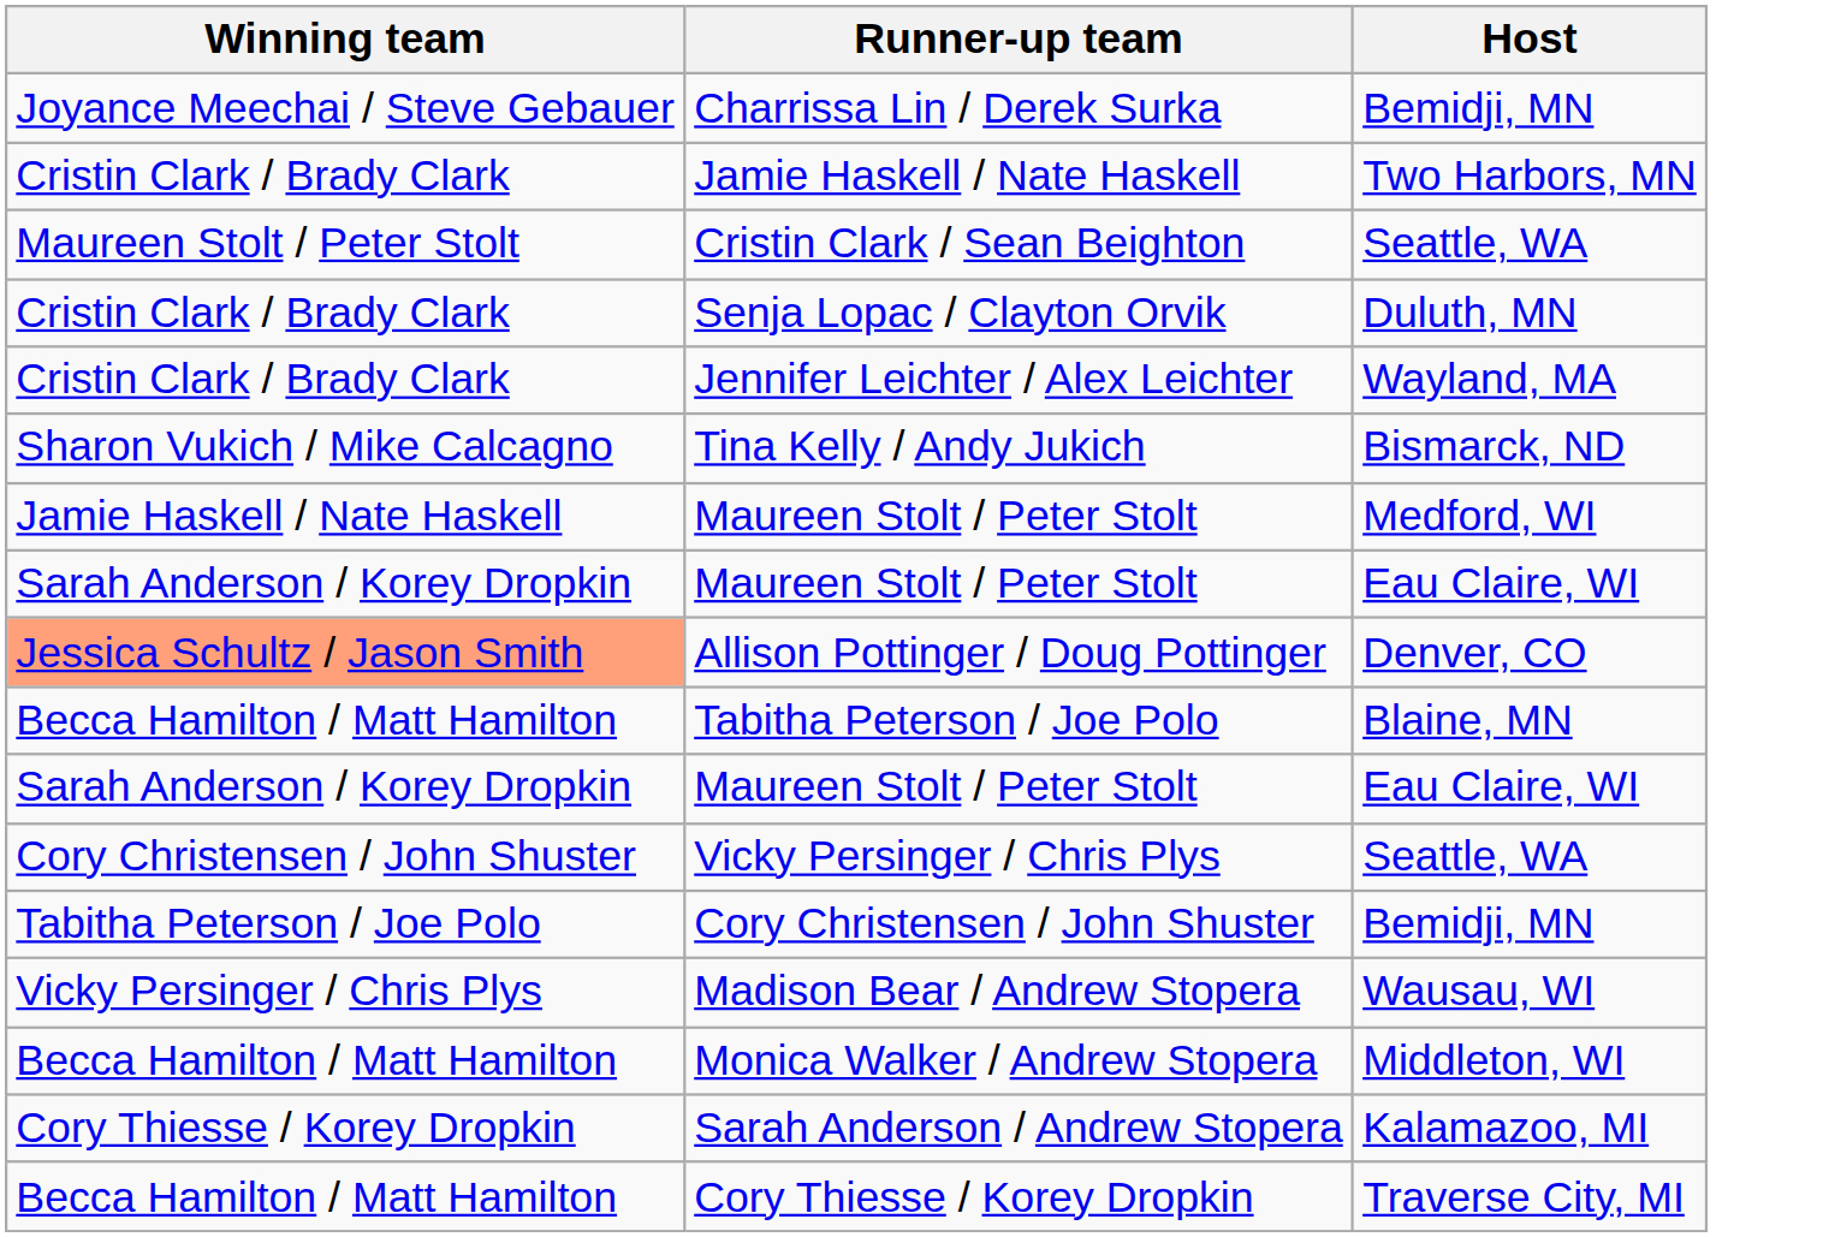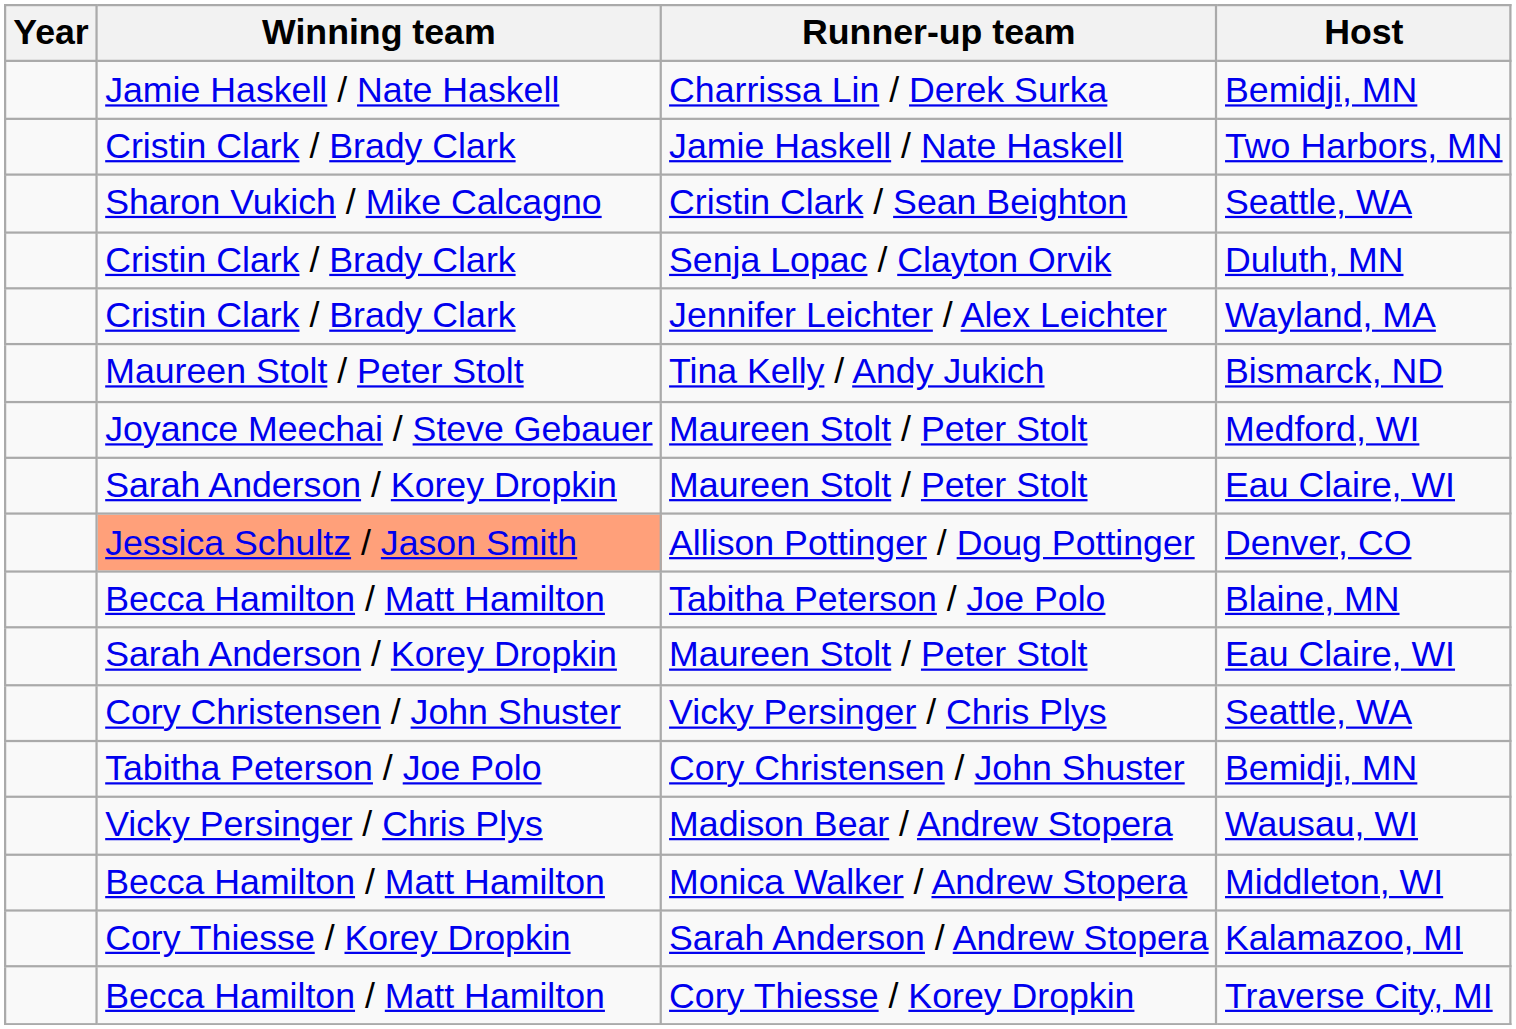 <table class="wikitable">
 <tr>
+<th>Year</th>
 <th>Winning team</th>
 <th>Runner-up team</th>
 <th>Host</th>
 </tr>
 <tr>
-<td> <a href='#'>Joyance Meechai</a> /  <a href='#'>Steve Gebauer</a></td>
+<td></td>
+<td> <a href='#'>Jamie Haskell</a> / <a href='#'>Nate Haskell</a></td>
 <td><a href='#'>Charrissa Lin</a> / <a href='#'>Derek Surka</a></td>
 <td><a href='#'>Bemidji, MN</a></td>
 </tr>
 <tr>
+<td></td>
 <td> <a href='#'>Cristin Clark</a> / <a href='#'>Brady Clark</a></td>
 <td> <a href='#'>Jamie Haskell</a> / <a href='#'>Nate Haskell</a></td>
 <td><a href='#'>Two Harbors, MN</a></td>
 </tr>
 <tr>
-<td> <a href='#'>Maureen Stolt</a> / <a href='#'>Peter Stolt</a></td>
+<td></td>
+<td> <a href='#'>Sharon Vukich</a> / <a href='#'>Mike Calcagno</a></td>
 <td> <a href='#'>Cristin Clark</a> / <a href='#'>Sean Beighton</a></td>
 <td><a href='#'>Seattle, WA</a></td>
 </tr>
 <tr>
+<td></td>
 <td> <a href='#'>Cristin Clark</a> / <a href='#'>Brady Clark</a></td>
 <td> <a href='#'>Senja Lopac</a> / <a href='#'>Clayton Orvik</a></td>
 <td><a href='#'>Duluth, MN</a></td>
 </tr>
 <tr>
+<td></td>
 <td> <a href='#'>Cristin Clark</a> / <a href='#'>Brady Clark</a></td>
 <td> <a href='#'>Jennifer Leichter</a> / <a href='#'>Alex Leichter</a></td>
 <td><a href='#'>Wayland, MA</a></td>
 </tr>
 <tr>
-<td> <a href='#'>Sharon Vukich</a> / <a href='#'>Mike Calcagno</a></td>
+<td></td>
+<td> <a href='#'>Maureen Stolt</a> / <a href='#'>Peter Stolt</a></td>
 <td> <a href='#'>Tina Kelly</a> / <a href='#'>Andy Jukich</a></td>
 <td><a href='#'>Bismarck, ND</a></td>
 </tr>
 <tr>
-<td> <a href='#'>Jamie Haskell</a> / <a href='#'>Nate Haskell</a></td>
+<td></td>
+<td> <a href='#'>Joyance Meechai</a> /  <a href='#'>Steve Gebauer</a></td>
 <td> <a href='#'>Maureen Stolt</a> / <a href='#'>Peter Stolt</a></td>
 <td><a href='#'>Medford, WI</a></td>
 </tr>
 <tr>
+<td></td>
 <td> <a href='#'>Sarah Anderson</a> / <a href='#'>Korey Dropkin</a></td>
 <td> <a href='#'>Maureen Stolt</a> / <a href='#'>Peter Stolt</a></td>
 <td><a href='#'>Eau Claire, WI</a></td>
 </tr>
 <tr>
+<td></td>
 <td style="background: lightsalmon;"> <a href='#'>Jessica Schultz</a> / <a href='#'>Jason Smith</a></td>
 <td> <a href='#'>Allison Pottinger</a> / <a href='#'>Doug Pottinger</a></td>
 <td><a href='#'>Denver, CO</a></td>
 </tr>
 <tr>
+<td></td>
 <td> <a href='#'>Becca Hamilton</a> / <a href='#'>Matt Hamilton</a></td>
 <td> <a href='#'>Tabitha Peterson</a> / <a href='#'>Joe Polo</a></td>
 <td><a href='#'>Blaine, MN</a></td>
 </tr>
 <tr>
+<td></td>
 <td> <a href='#'>Sarah Anderson</a> / <a href='#'>Korey Dropkin</a></td>
 <td> <a href='#'>Maureen Stolt</a> / <a href='#'>Peter Stolt</a></td>
 <td><a href='#'>Eau Claire, WI</a></td>
 </tr>
 <tr>
+<td></td>
 <td> <a href='#'>Cory Christensen</a> / <a href='#'>John Shuster</a></td>
 <td> <a href='#'>Vicky Persinger</a> /  <a href='#'>Chris Plys</a></td>
 <td><a href='#'>Seattle, WA</a></td>
 </tr>
 <tr>
+<td></td>
 <td> <a href='#'>Tabitha Peterson</a> / <a href='#'>Joe Polo</a></td>
 <td> <a href='#'>Cory Christensen</a> / <a href='#'>John Shuster</a></td>
 <td><a href='#'>Bemidji, MN</a></td>
 </tr>
 <tr>
+<td></td>
 <td> <a href='#'>Vicky Persinger</a> /  <a href='#'>Chris Plys</a></td>
 <td> <a href='#'>Madison Bear</a> / <a href='#'>Andrew Stopera</a></td>
 <td><a href='#'>Wausau, WI</a></td>
 </tr>
 <tr>
+<td></td>
 <td> <a href='#'>Becca Hamilton</a> / <a href='#'>Matt Hamilton</a></td>
 <td> <a href='#'>Monica Walker</a> / <a href='#'>Andrew Stopera</a></td>
 <td><a href='#'>Middleton, WI</a></td>
 </tr>
 <tr>
+<td></td>
 <td> <a href='#'>Cory Thiesse</a> / <a href='#'>Korey Dropkin</a></td>
 <td> <a href='#'>Sarah Anderson</a> /  <a href='#'>Andrew Stopera</a></td>
 <td><a href='#'>Kalamazoo, MI</a></td>
 </tr>
 <tr>
+<td></td>
 <td> <a href='#'>Becca Hamilton</a> / <a href='#'>Matt Hamilton</a></td>
 <td> <a href='#'>Cory Thiesse</a> / <a href='#'>Korey Dropkin</a></td>
 <td><a href='#'>Traverse City, MI</a></td>
 </tr>
 </table>
